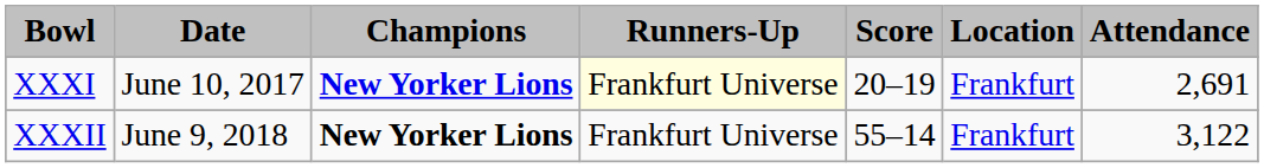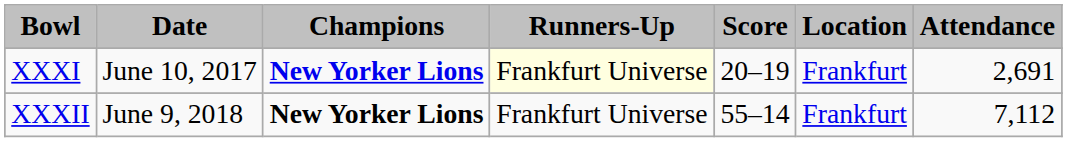 <table class="wikitable">
 <tr style="text-align:center; background:silver; font-weight:bold;">
 <td>Bowl</td>
 <td>Date</td>
 <td>Champions</td>
 <td>Runners-Up</td>
 <td>Score</td>
 <td>Location</td>
 <td>Attendance</td>
 </tr>
 <tr>
 <td><a href='#'>XXXI</a></td>
 <td>June 10, 2017</td>
 <td><strong><a href='#'>New Yorker Lions</a></strong></td>
 <td style="background: lightyellow;">Frankfurt Universe</td>
 <td>20–19</td>
 <td><a href='#'>Frankfurt</a></td>
 <td style="text-align:right">2,691</td>
 </tr>
 <tr>
 <td><a href='#'>XXXII</a></td>
 <td>June 9, 2018</td>
 <td><strong>New Yorker Lions</strong></td>
 <td>Frankfurt Universe</td>
 <td>55–14</td>
 <td><a href='#'>Frankfurt</a></td>
-<td style="text-align:right">3,122</td>
+<td style="text-align:right">7,112</td>
 </tr>
 </table>
